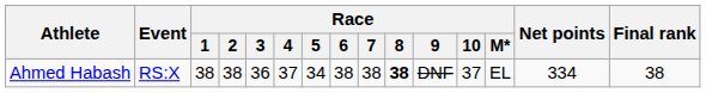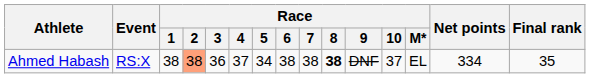 <table class="wikitable" style="font-size:90%">
 <tr>
 <th scope="col" rowspan=2>Athlete</th>
 <th scope="col" rowspan=2>Event</th>
 <th scope="col" colspan=11>Race</th>
 <th scope="col" rowspan=2>Net points</th>
 <th scope="col" rowspan=2>Final rank</th>
 </tr>
 <tr style="font-size:95%">
 <th scope="col">1</th>
 <th scope="col">2</th>
 <th scope="col">3</th>
 <th scope="col">4</th>
 <th scope="col">5</th>
 <th scope="col">6</th>
 <th scope="col">7</th>
 <th scope="col">8</th>
 <th scope="col">9</th>
 <th scope="col">10</th>
 <th scope="col">M*</th>
 </tr>
 <tr align=center>
 <td align=left><a href='#'>Ahmed Habash</a></td>
 <td align=left><a href='#'>RS:X</a></td>
 <td>38</td>
-<td>38</td>
+<td style="background: lightsalmon;">38</td>
 <td>36</td>
 <td>37</td>
 <td>34</td>
 <td>38</td>
 <td>38</td>
 <td><strong>38</strong></td>
 <td><s>DNF</s></td>
 <td>37</td>
 <td>EL</td>
 <td>334</td>
-<td>38</td>
+<td>35</td>
 </tr>
 </table>
